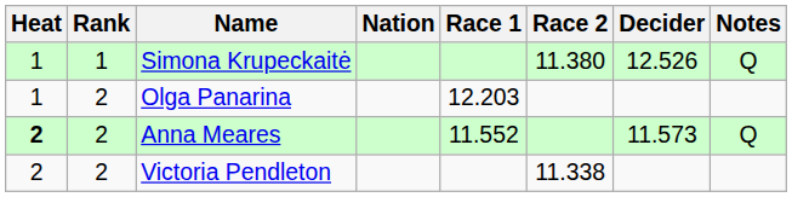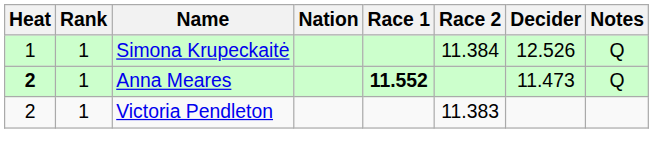 <table class="wikitable sortable" style="text-align:center">
 <tr>
 <th>Heat</th>
 <th>Rank</th>
 <th>Name</th>
 <th>Nation</th>
 <th>Race 1</th>
 <th>Race 2</th>
 <th>Decider</th>
 <th>Notes</th>
 </tr>
 <tr style="background: #ccffcc;">
 <td>1</td>
 <td>1</td>
 <td align=left><a href='#'>Simona Krupeckaitė</a></td>
 <td align=left></td>
 <td></td>
-<td>11.380</td>
+<td>11.384</td>
 <td>12.526</td>
 <td>Q</td>
 </tr>
-<tr>
-<td>1</td>
-<td>2</td>
-<td align=left><a href='#'>Olga Panarina</a></td>
-<td align=left></td>
-<td>12.203</td>
-<td></td>
-<td></td>
-<td></td>
-</tr>
 <tr style="background: #ccffcc;">
 <td><strong>2</strong></td>
-<td>2</td>
+<td>1</td>
 <td align=left><a href='#'>Anna Meares</a></td>
 <td align=left></td>
-<td>11.552</td>
+<td><strong>11.552</strong></td>
 <td></td>
-<td>11.573</td>
+<td>11.473</td>
 <td>Q</td>
 </tr>
 <tr>
 <td>2</td>
-<td>2</td>
+<td>1</td>
 <td align=left><a href='#'>Victoria Pendleton</a></td>
 <td align=left></td>
 <td></td>
-<td>11.338</td>
+<td>11.383</td>
 <td></td>
 <td></td>
 </tr>
 </table>
